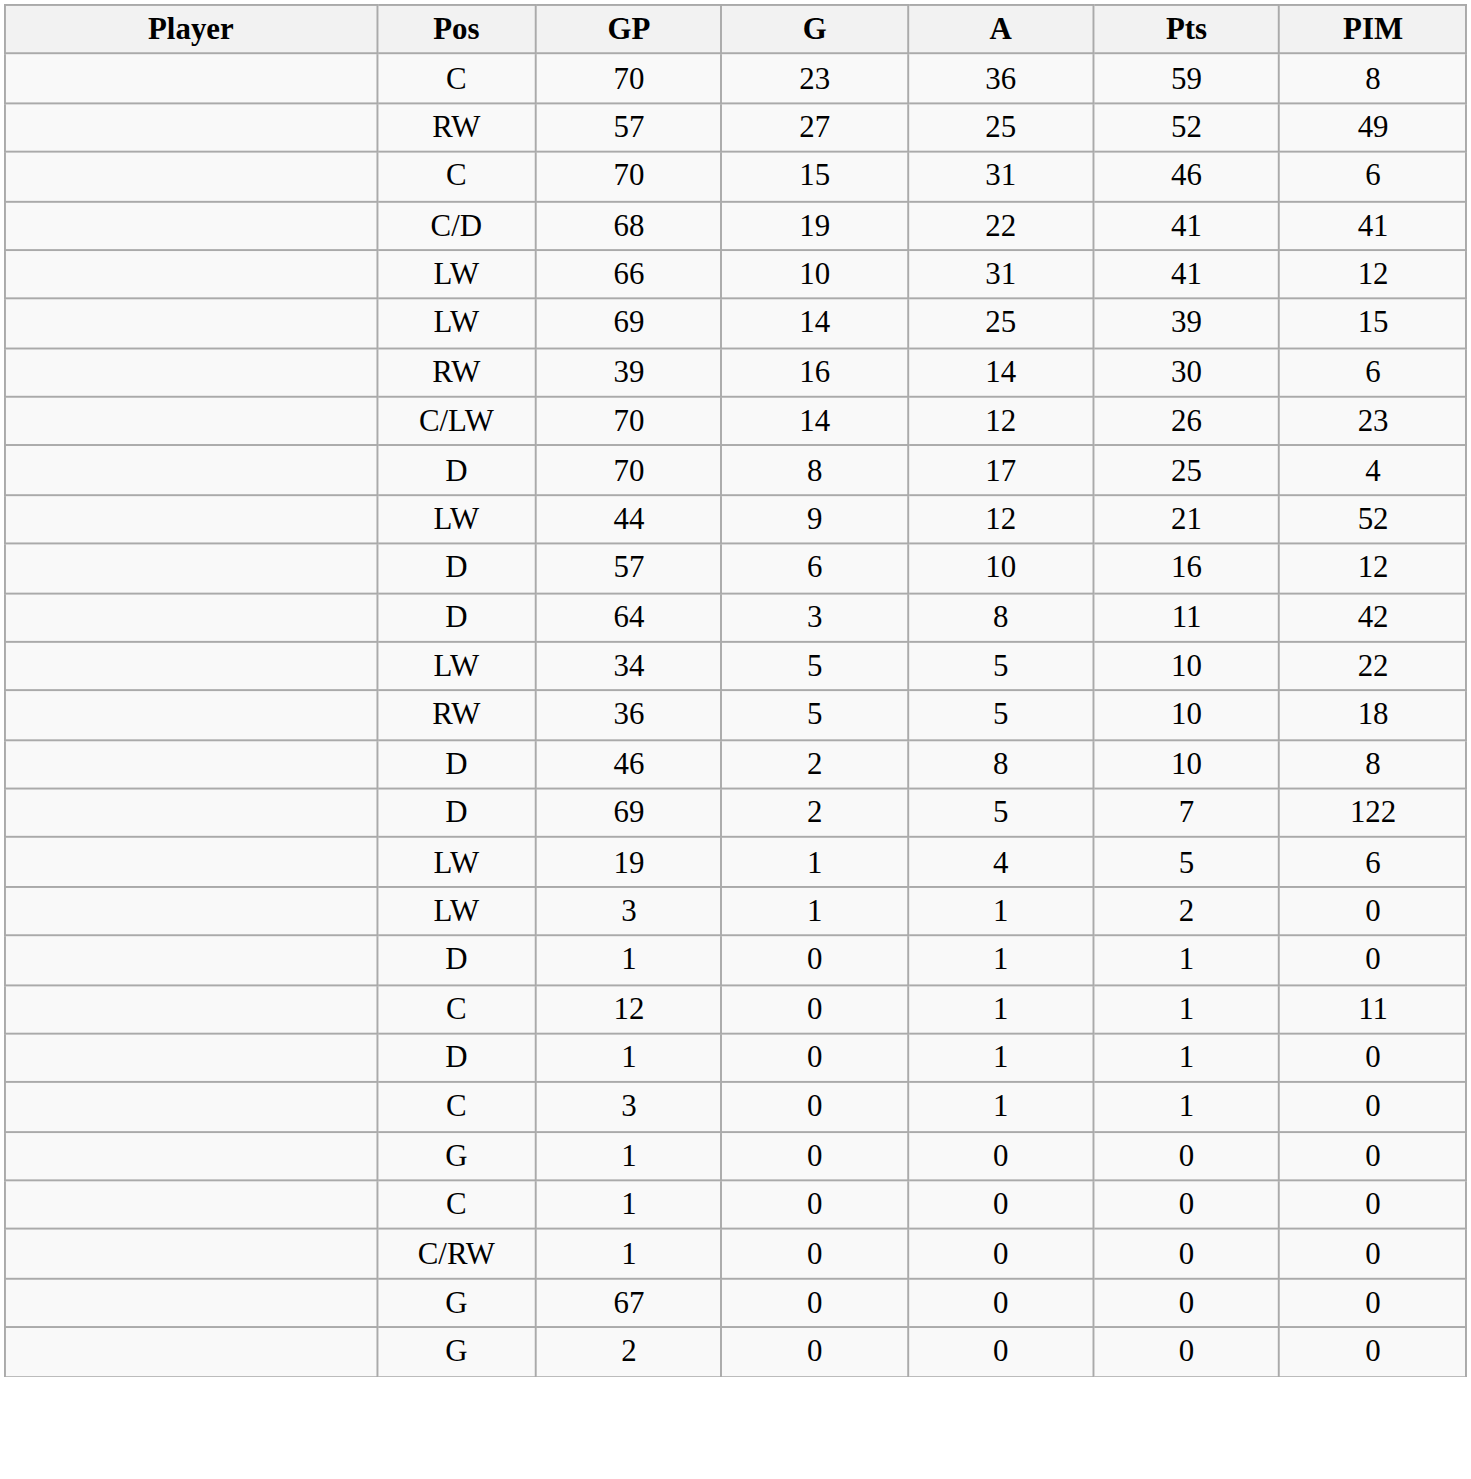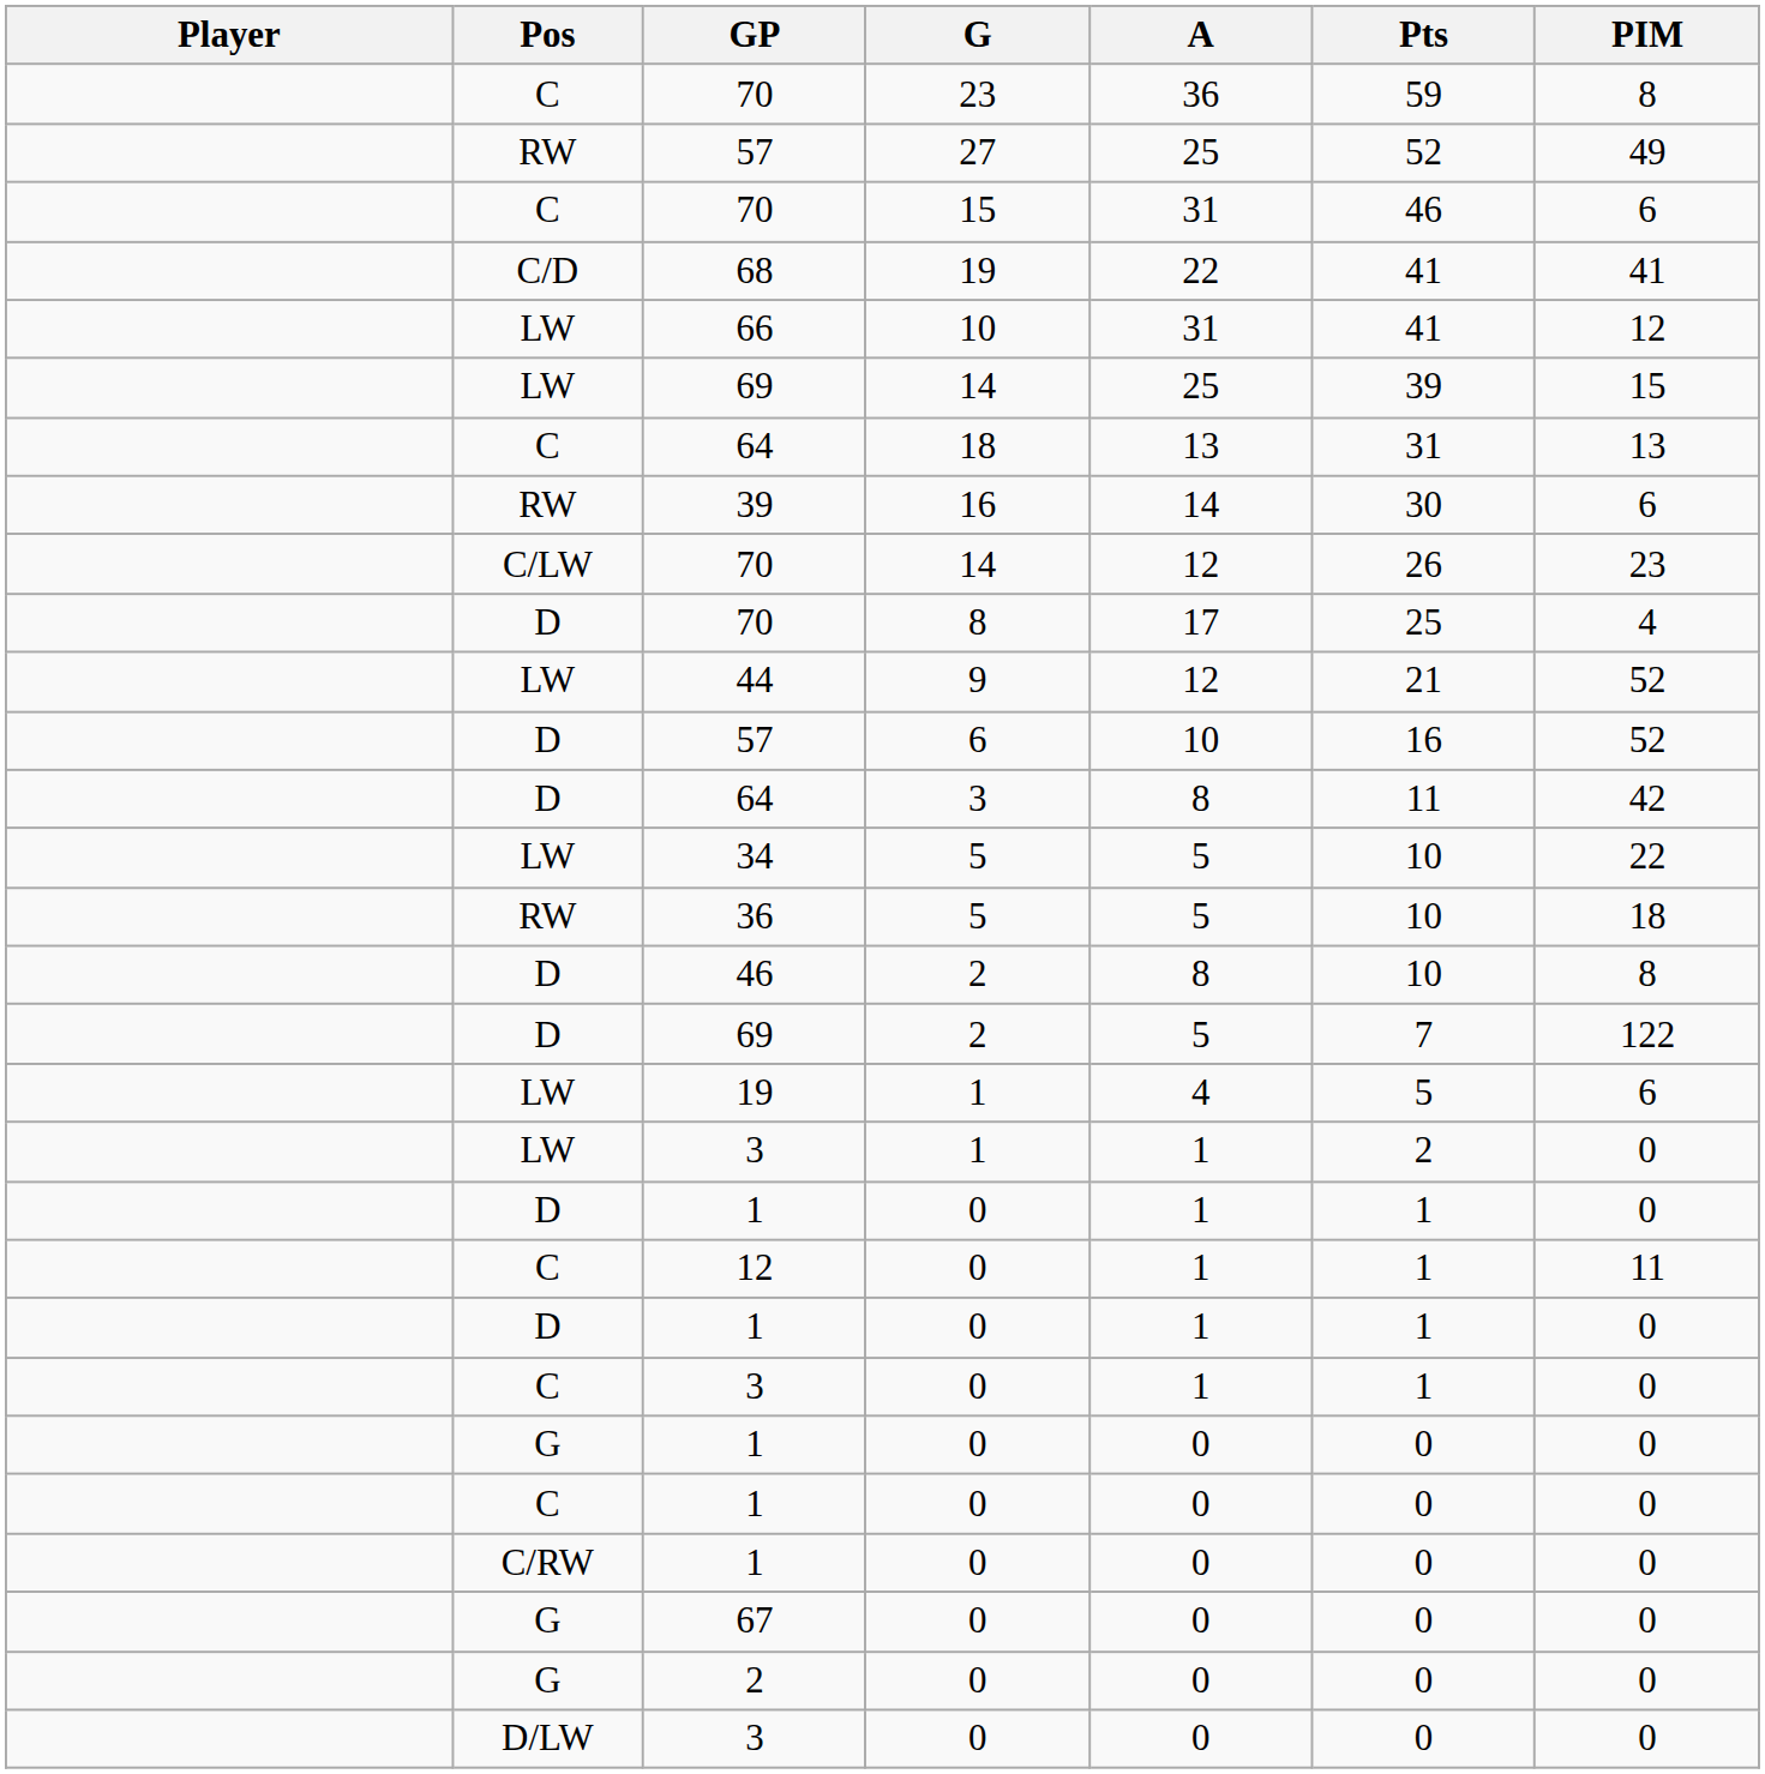 <table class="wikitable sortable" width="60%">
 <tr ALIGN="center">
 <th bgcolor="#DDDDFF" width="10%">Player</th>
 <th bgcolor="#DDDDFF" width="3%" title="Position">Pos</th>
 <th bgcolor="#DDDDFF" width="5%" title="Games played">GP</th>
 <th bgcolor="#DDDDFF" width="5%" title="Goals">G</th>
 <th bgcolor="#DDDDFF" width="5%" title="Assists">A</th>
 <th bgcolor="#DDDDFF" width="5%" title="Points">Pts</th>
 <th bgcolor="#DDDDFF" width="5%" title="Penalties in Minutes">PIM</th>
 </tr>
 <tr align="center">
 <td align="right"></td>
 <td>C</td>
 <td>70</td>
 <td>23</td>
 <td>36</td>
 <td>59</td>
 <td>8</td>
 </tr>
 <tr align="center">
 <td align="right"></td>
 <td>RW</td>
 <td>57</td>
 <td>27</td>
 <td>25</td>
 <td>52</td>
 <td>49</td>
 </tr>
 <tr align="center">
 <td align="right"></td>
 <td>C</td>
 <td>70</td>
 <td>15</td>
 <td>31</td>
 <td>46</td>
 <td>6</td>
 </tr>
 <tr align="center">
 <td align="right"></td>
 <td>C/D</td>
 <td>68</td>
 <td>19</td>
 <td>22</td>
 <td>41</td>
 <td>41</td>
 </tr>
 <tr align="center">
 <td align="right"></td>
 <td>LW</td>
 <td>66</td>
 <td>10</td>
 <td>31</td>
 <td>41</td>
 <td>12</td>
 </tr>
 <tr align="center">
 <td align="right"></td>
 <td>LW</td>
 <td>69</td>
 <td>14</td>
 <td>25</td>
 <td>39</td>
 <td>15</td>
 </tr>
 <tr align="center">
 <td align="right"></td>
+<td>C</td>
+<td>64</td>
+<td>18</td>
+<td>13</td>
+<td>31</td>
+<td>13</td>
+</tr>
+<tr align="center">
+<td align="right"></td>
 <td>RW</td>
 <td>39</td>
 <td>16</td>
 <td>14</td>
 <td>30</td>
 <td>6</td>
 </tr>
 <tr align="center">
 <td align="right"></td>
 <td>C/LW</td>
 <td>70</td>
 <td>14</td>
 <td>12</td>
 <td>26</td>
 <td>23</td>
 </tr>
 <tr align="center">
 <td align="right"></td>
 <td>D</td>
 <td>70</td>
 <td>8</td>
 <td>17</td>
 <td>25</td>
 <td>4</td>
 </tr>
 <tr align="center">
 <td align="right"></td>
 <td>LW</td>
 <td>44</td>
 <td>9</td>
 <td>12</td>
 <td>21</td>
 <td>52</td>
 </tr>
 <tr align="center">
 <td align="right"></td>
 <td>D</td>
 <td>57</td>
 <td>6</td>
 <td>10</td>
 <td>16</td>
-<td>12</td>
+<td>52</td>
 </tr>
 <tr align="center">
 <td align="right"></td>
 <td>D</td>
 <td>64</td>
 <td>3</td>
 <td>8</td>
 <td>11</td>
 <td>42</td>
 </tr>
 <tr align="center">
 <td align="right"></td>
 <td>LW</td>
 <td>34</td>
 <td>5</td>
 <td>5</td>
 <td>10</td>
 <td>22</td>
 </tr>
 <tr align="center">
 <td align="right"></td>
 <td>RW</td>
 <td>36</td>
 <td>5</td>
 <td>5</td>
 <td>10</td>
 <td>18</td>
 </tr>
 <tr align="center">
 <td align="right"></td>
 <td>D</td>
 <td>46</td>
 <td>2</td>
 <td>8</td>
 <td>10</td>
 <td>8</td>
 </tr>
 <tr align="center">
 <td align="right"></td>
 <td>D</td>
 <td>69</td>
 <td>2</td>
 <td>5</td>
 <td>7</td>
 <td>122</td>
 </tr>
 <tr align="center">
 <td align="right"></td>
 <td>LW</td>
 <td>19</td>
 <td>1</td>
 <td>4</td>
 <td>5</td>
 <td>6</td>
 </tr>
 <tr align="center">
 <td align="right"></td>
 <td>LW</td>
 <td>3</td>
 <td>1</td>
 <td>1</td>
 <td>2</td>
 <td>0</td>
 </tr>
 <tr align="center">
 <td align="right"></td>
 <td>D</td>
 <td>1</td>
 <td>0</td>
 <td>1</td>
 <td>1</td>
 <td>0</td>
 </tr>
 <tr align="center">
 <td align="right"></td>
 <td>C</td>
 <td>12</td>
 <td>0</td>
 <td>1</td>
 <td>1</td>
 <td>11</td>
 </tr>
 <tr align="center">
 <td align="right"></td>
 <td>D</td>
 <td>1</td>
 <td>0</td>
 <td>1</td>
 <td>1</td>
 <td>0</td>
 </tr>
 <tr align="center">
 <td align="right"></td>
 <td>C</td>
 <td>3</td>
 <td>0</td>
 <td>1</td>
 <td>1</td>
 <td>0</td>
 </tr>
 <tr align="center">
 <td align="right"></td>
 <td>G</td>
 <td>1</td>
 <td>0</td>
 <td>0</td>
 <td>0</td>
 <td>0</td>
 </tr>
 <tr align="center">
 <td align="right"></td>
 <td>C</td>
 <td>1</td>
 <td>0</td>
 <td>0</td>
 <td>0</td>
 <td>0</td>
 </tr>
 <tr align="center">
 <td align="right"></td>
 <td>C/RW</td>
 <td>1</td>
 <td>0</td>
 <td>0</td>
 <td>0</td>
 <td>0</td>
 </tr>
 <tr align="center">
 <td align="right"></td>
 <td>G</td>
 <td>67</td>
 <td>0</td>
 <td>0</td>
 <td>0</td>
 <td>0</td>
 </tr>
 <tr align="center">
 <td align="right"></td>
 <td>G</td>
 <td>2</td>
 <td>0</td>
 <td>0</td>
 <td>0</td>
 <td>0</td>
 </tr>
+<tr align="center">
+<td align="right"></td>
+<td>D/LW</td>
+<td>3</td>
+<td>0</td>
+<td>0</td>
+<td>0</td>
+<td>0</td>
+</tr>
 </table>
